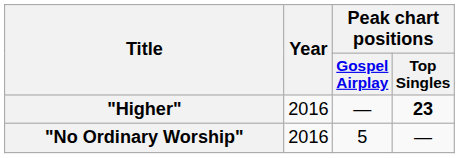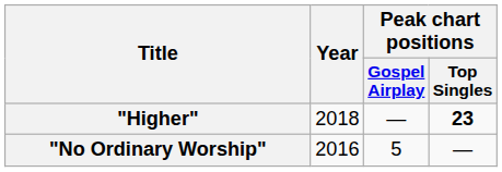 <table class="wikitable plainrowheaders" style="text-align:center;">
 <tr>
 <th rowspan="2" scope="col" style="width:15em;">Title</th>
 <th rowspan="2" scope="col">Year</th>
 <th colspan="2" scope="col">Peak chart positions</th>
 </tr>
 <tr>
 <th style="width:3em;font-size:85%"><a href='#'>Gospel Airplay</a><br></th>
 <th style="width:3em;font-size:85%">Top Singles<br></th>
 </tr>
 <tr>
 <th scope="row">"Higher"</th>
-<td>2016</td>
+<td>2018</td>
 <td>—</td>
 <td><strong>23</strong></td>
 </tr>
 <tr>
 <th scope="row">"No Ordinary Worship"</th>
 <td>2016</td>
 <td>5</td>
 <td>—</td>
 </tr>
 </table>
